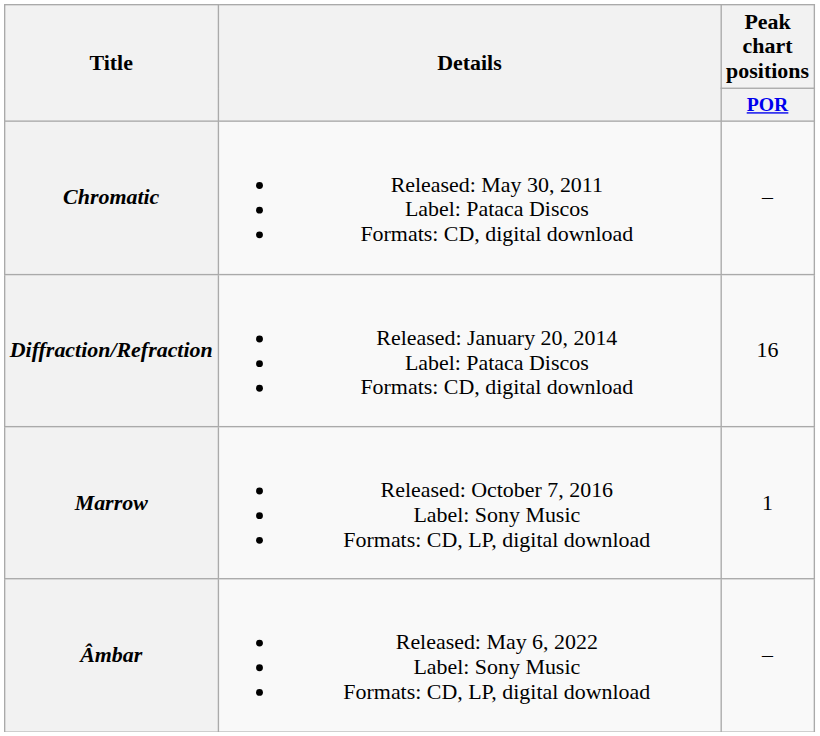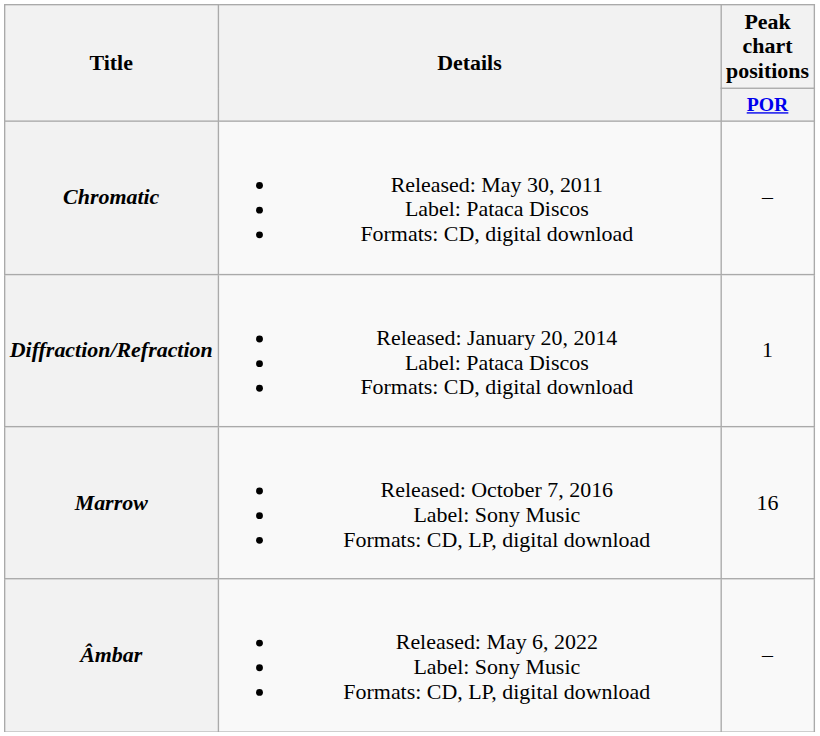 <table class="wikitable plainrowheaders" style="text-align:center;">
 <tr>
 <th rowspan="2" scope="col" style="width:9em;">Title</th>
 <th rowspan="2" scope="col" style="width:22.5em;">Details</th>
 <th scope="col">Peak chart positions</th>
 </tr>
 <tr>
 <th scope="col" style="width:2.5em;font-size:90%;"><a href='#'>POR</a></th>
 </tr>
 <tr>
 <th scope="row"><em>Chromatic</em></th>
 <td><br><ul><li>Released: May 30, 2011</li><li>Label: Pataca Discos</li><li>Formats: CD, digital download</li></ul></td>
 <td>–</td>
 </tr>
 <tr>
 <th scope="row"><em>Diffraction/Refraction</em></th>
 <td><br><ul><li>Released: January 20, 2014</li><li>Label: Pataca Discos</li><li>Formats: CD, digital download</li></ul></td>
-<td>16</td>
+<td>1</td>
 </tr>
 <tr>
 <th scope="row"><em>Marrow</em></th>
 <td><br><ul><li>Released: October 7, 2016</li><li>Label: Sony Music</li><li>Formats: CD, LP, digital download</li></ul></td>
-<td>1</td>
+<td>16</td>
 </tr>
 <tr>
 <th scope="row"><em>Âmbar</em></th>
 <td><br><ul><li>Released: May 6, 2022</li><li>Label: Sony Music</li><li>Formats: CD, LP, digital download</li></ul></td>
 <td>–</td>
 </tr>
 </table>
